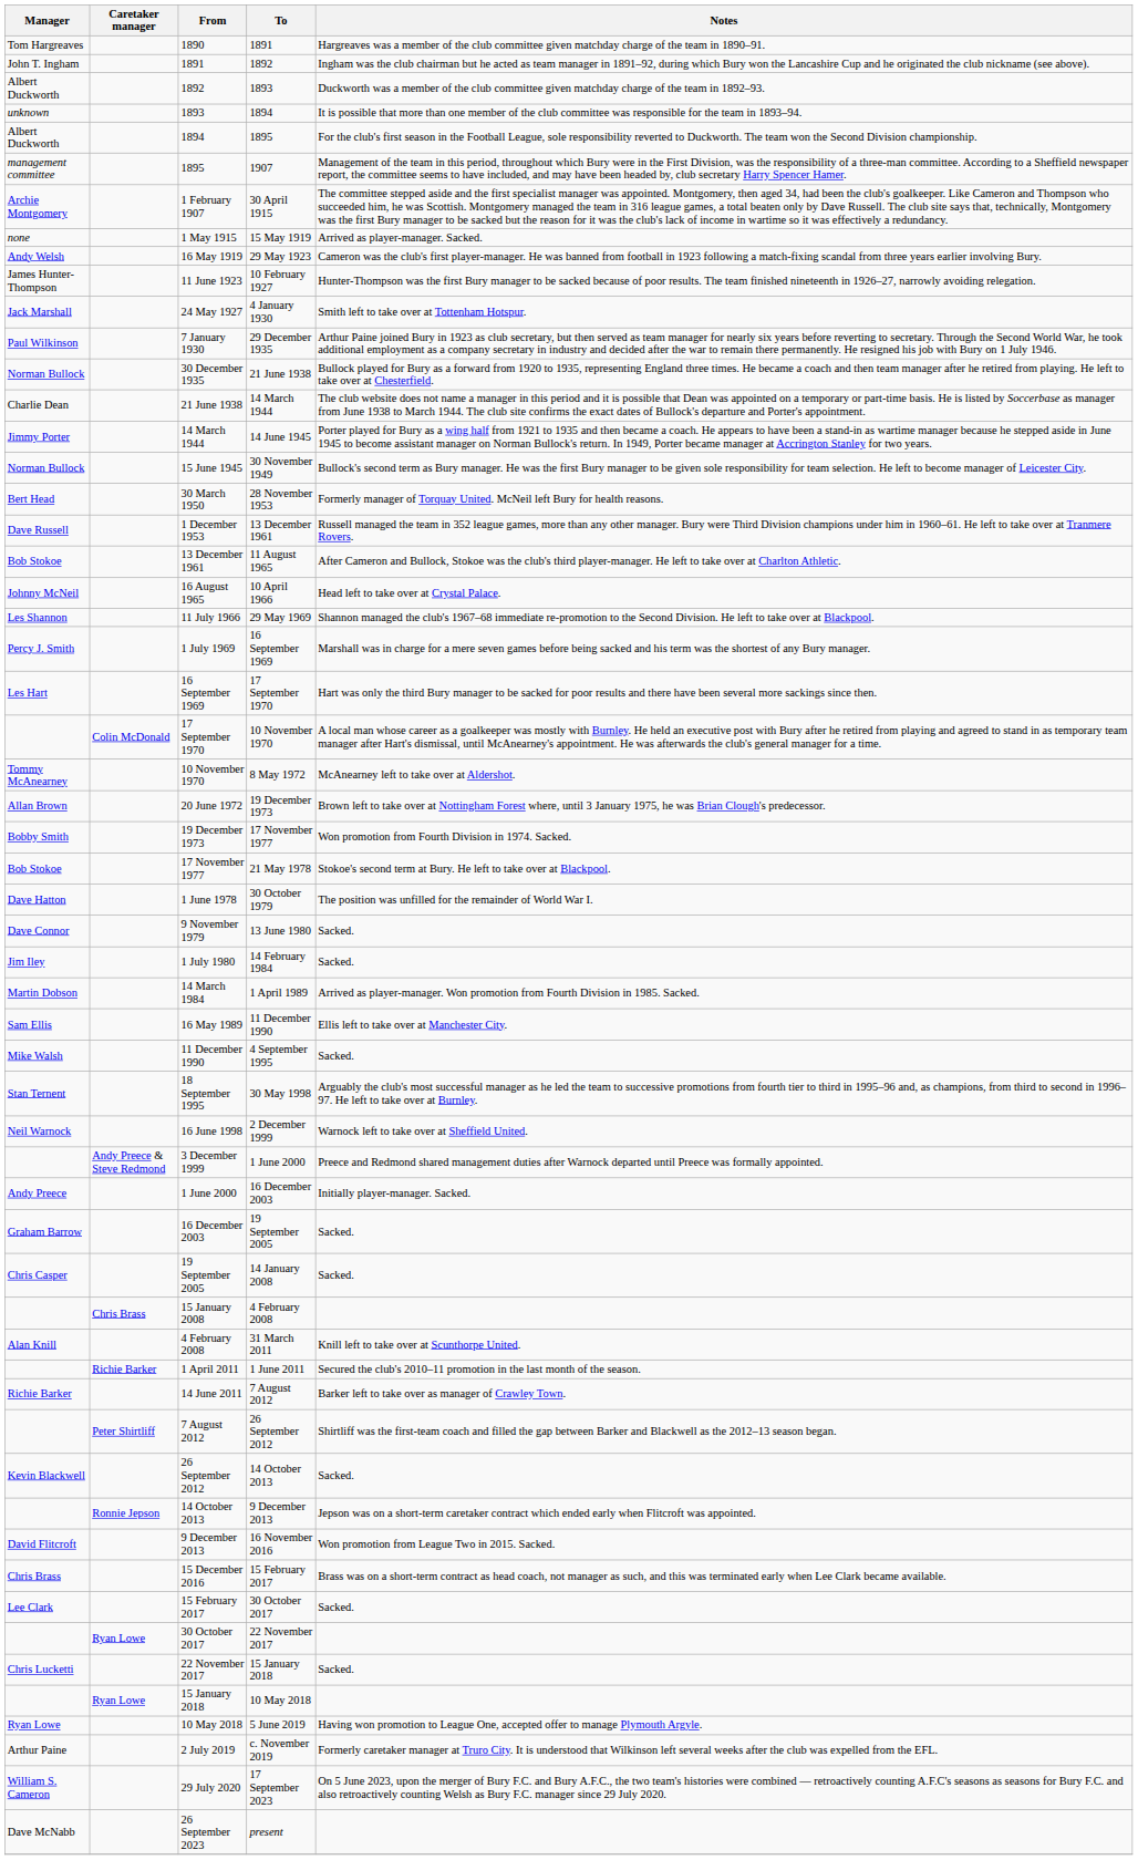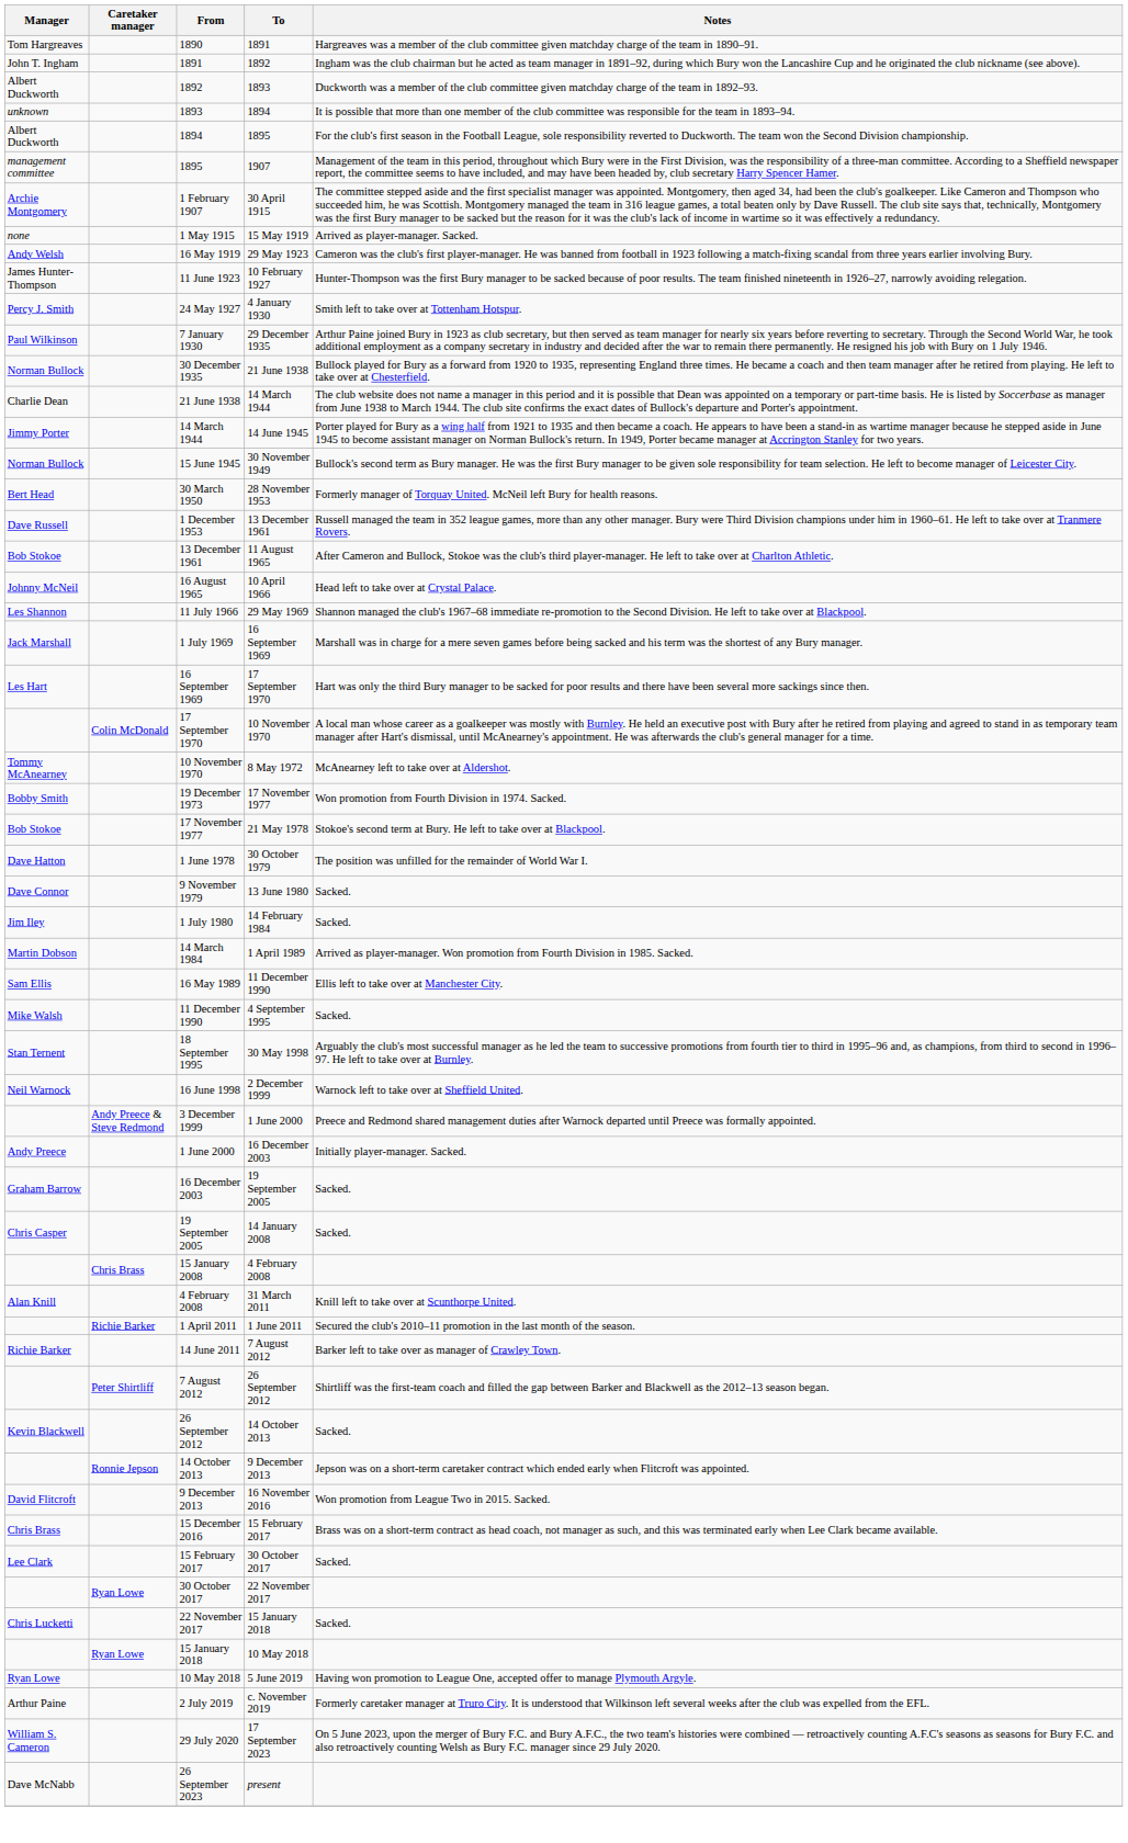 <table class="wikitable">
 <tr>
 <th>Manager</th>
 <th>Caretaker manager</th>
 <th>From</th>
 <th>To</th>
 <th>Notes</th>
 </tr>
 <tr>
 <td> Tom Hargreaves</td>
 <td></td>
 <td>1890</td>
 <td>1891</td>
 <td>Hargreaves was a member of the club committee given matchday charge of the team in 1890–91.</td>
 </tr>
 <tr>
 <td> John T. Ingham</td>
 <td></td>
 <td>1891</td>
 <td>1892</td>
 <td>Ingham was the club chairman but he acted as team manager in 1891–92, during which Bury won the Lancashire Cup and he originated the club nickname (see above).</td>
 </tr>
 <tr>
 <td> Albert Duckworth</td>
 <td></td>
 <td>1892</td>
 <td>1893</td>
 <td>Duckworth was a member of the club committee given matchday charge of the team in 1892–93.</td>
 </tr>
 <tr>
 <td><em>unknown</em></td>
 <td></td>
 <td>1893</td>
 <td>1894</td>
 <td>It is possible that more than one member of the club committee was responsible for the team in 1893–94.</td>
 </tr>
 <tr>
 <td> Albert Duckworth</td>
 <td></td>
 <td>1894</td>
 <td>1895</td>
 <td>For the club's first season in the Football League, sole responsibility reverted to Duckworth. The team won the Second Division championship.</td>
 </tr>
 <tr>
 <td><em>management committee</em></td>
 <td></td>
 <td>1895</td>
 <td>1907</td>
 <td>Management of the team in this period, throughout which Bury were in the First Division, was the responsibility of a three-man committee. According to a Sheffield newspaper report, the committee seems to have included, and may have been headed by, club secretary <a href='#'>Harry Spencer Hamer</a>.</td>
 </tr>
 <tr>
 <td> <a href='#'>Archie Montgomery</a></td>
 <td></td>
 <td>1 February 1907</td>
 <td>30 April 1915</td>
 <td>The committee stepped aside and the first specialist manager was appointed. Montgomery, then aged 34, had been the club's goalkeeper. Like Cameron and Thompson who succeeded him, he was Scottish. Montgomery managed the team in 316 league games, a total beaten only by Dave Russell. The club site says that, technically, Montgomery was the first Bury manager to be sacked but the reason for it was the club's lack of income in wartime so it was effectively a redundancy.</td>
 </tr>
 <tr>
 <td><em>none</em></td>
 <td></td>
 <td>1 May 1915</td>
 <td>15 May 1919</td>
 <td>Arrived as player-manager. Sacked.</td>
 </tr>
 <tr>
 <td> <a href='#'>Andy Welsh</a></td>
 <td></td>
 <td>16 May 1919</td>
 <td>29 May 1923</td>
 <td>Cameron was the club's first player-manager. He was banned from football in 1923 following a match-fixing scandal from three years earlier involving Bury.</td>
 </tr>
 <tr>
 <td> James Hunter-Thompson</td>
 <td></td>
 <td>11 June 1923</td>
 <td>10 February 1927</td>
 <td>Hunter-Thompson was the first Bury manager to be sacked because of poor results. The team finished nineteenth in 1926–27, narrowly avoiding relegation.</td>
 </tr>
 <tr>
-<td> <a href='#'>Jack Marshall</a></td>
+<td> <a href='#'>Percy J. Smith</a></td>
 <td></td>
 <td>24 May 1927</td>
 <td>4 January 1930</td>
 <td>Smith left to take over at <a href='#'>Tottenham Hotspur</a>.</td>
 </tr>
 <tr>
 <td> <a href='#'>Paul Wilkinson</a></td>
 <td></td>
 <td>7 January 1930</td>
 <td>29 December 1935</td>
 <td>Arthur Paine joined Bury in 1923 as club secretary, but then served as team manager for nearly six years before reverting to secretary. Through the Second World War, he took additional employment as a company secretary in industry and decided after the war to remain there permanently. He resigned his job with Bury on 1 July 1946.</td>
 </tr>
 <tr>
 <td> <a href='#'>Norman Bullock</a></td>
 <td></td>
 <td>30 December 1935</td>
 <td>21 June 1938</td>
 <td>Bullock played for Bury as a forward from 1920 to 1935, representing England three times. He became a coach and then team manager after he retired from playing. He left to take over at <a href='#'>Chesterfield</a>.</td>
 </tr>
 <tr>
 <td> Charlie Dean</td>
 <td></td>
 <td>21 June 1938</td>
 <td>14 March 1944</td>
 <td>The club website does not name a manager in this period and it is possible that Dean was appointed on a temporary or part-time basis. He is listed by <em>Soccerbase</em> as manager from June 1938 to March 1944. The club site confirms the exact dates of Bullock's departure and Porter's appointment.</td>
 </tr>
 <tr>
 <td> <a href='#'> Jimmy Porter</a></td>
 <td></td>
 <td>14 March 1944</td>
 <td>14 June 1945</td>
 <td>Porter played for Bury as a <a href='#'>wing half</a> from 1921 to 1935 and then became a coach. He appears to have been a stand-in as wartime manager because he stepped aside in June 1945 to become assistant manager on Norman Bullock's return. In 1949, Porter became manager at <a href='#'>Accrington Stanley</a> for two years.</td>
 </tr>
 <tr>
 <td> <a href='#'>Norman Bullock</a></td>
 <td></td>
 <td>15 June 1945</td>
 <td>30 November 1949</td>
 <td>Bullock's second term as Bury manager. He was the first Bury manager to be given sole responsibility for team selection. He left to become manager of <a href='#'>Leicester City</a>.</td>
 </tr>
 <tr>
 <td> <a href='#'>Bert Head</a></td>
 <td></td>
 <td>30 March 1950</td>
 <td>28 November 1953</td>
 <td>Formerly manager of <a href='#'>Torquay United</a>. McNeil left Bury for health reasons.</td>
 </tr>
 <tr>
 <td> <a href='#'>Dave Russell</a></td>
 <td></td>
 <td>1 December 1953</td>
 <td>13 December 1961</td>
 <td>Russell managed the team in 352 league games, more than any other manager. Bury were Third Division champions under him in 1960–61. He left to take over at <a href='#'>Tranmere Rovers</a>.</td>
 </tr>
 <tr>
 <td> <a href='#'>Bob Stokoe</a></td>
 <td></td>
 <td>13 December 1961</td>
 <td>11 August 1965</td>
 <td>After Cameron and Bullock, Stokoe was the club's third player-manager. He left to take over at <a href='#'>Charlton Athletic</a>.</td>
 </tr>
 <tr>
 <td> <a href='#'>Johnny McNeil</a></td>
 <td></td>
 <td>16 August 1965</td>
 <td>10 April 1966</td>
 <td>Head left to take over at <a href='#'>Crystal Palace</a>.</td>
 </tr>
 <tr>
 <td> <a href='#'>Les Shannon</a></td>
 <td></td>
 <td>11 July 1966</td>
 <td>29 May 1969</td>
 <td>Shannon managed the club's 1967–68 immediate re-promotion to the Second Division. He left to take over at <a href='#'>Blackpool</a>.</td>
 </tr>
 <tr>
-<td> <a href='#'>Percy J. Smith</a></td>
+<td> <a href='#'>Jack Marshall</a></td>
 <td></td>
 <td>1 July 1969</td>
 <td>16 September 1969</td>
 <td>Marshall was in charge for a mere seven games before being sacked and his term was the shortest of any Bury manager.</td>
 </tr>
 <tr>
 <td> <a href='#'>Les Hart</a></td>
 <td></td>
 <td>16 September 1969</td>
 <td>17 September 1970</td>
 <td>Hart was only the third Bury manager to be sacked for poor results and there have been several more sackings since then.</td>
 </tr>
 <tr>
 <td></td>
 <td> <a href='#'>Colin McDonald</a></td>
 <td>17 September 1970</td>
 <td>10 November 1970</td>
 <td>A local man whose career as a goalkeeper was mostly with <a href='#'>Burnley</a>. He held an executive post with Bury after he retired from playing and agreed to stand in as temporary team manager after Hart's dismissal, until McAnearney's appointment. He was afterwards the club's general manager for a time.</td>
 </tr>
 <tr>
 <td> <a href='#'>Tommy McAnearney</a></td>
 <td></td>
 <td>10 November 1970</td>
 <td>8 May 1972</td>
 <td>McAnearney left to take over at <a href='#'>Aldershot</a>.</td>
-</tr>
-<tr>
-<td> <a href='#'>Allan Brown</a></td>
-<td></td>
-<td>20 June 1972</td>
-<td>19 December 1973</td>
-<td>Brown left to take over at <a href='#'>Nottingham Forest</a> where, until 3 January 1975, he was <a href='#'>Brian Clough</a>'s predecessor.</td>
 </tr>
 <tr>
 <td> <a href='#'>Bobby Smith</a></td>
 <td></td>
 <td>19 December 1973</td>
 <td>17 November 1977</td>
 <td>Won promotion from Fourth Division in 1974. Sacked.</td>
 </tr>
 <tr>
 <td> <a href='#'>Bob Stokoe</a></td>
 <td></td>
 <td>17 November 1977</td>
 <td>21 May 1978</td>
 <td>Stokoe's second term at Bury. He left to take over at <a href='#'>Blackpool</a>.</td>
 </tr>
 <tr>
 <td> <a href='#'>Dave Hatton</a></td>
 <td></td>
 <td>1 June 1978</td>
 <td>30 October 1979</td>
 <td>The position was unfilled for the remainder of World War I.</td>
 </tr>
 <tr>
 <td> <a href='#'>Dave Connor</a></td>
 <td></td>
 <td>9 November 1979</td>
 <td>13 June 1980</td>
 <td>Sacked.</td>
 </tr>
 <tr>
 <td> <a href='#'>Jim Iley</a></td>
 <td></td>
 <td>1 July 1980</td>
 <td>14 February 1984</td>
 <td>Sacked.</td>
 </tr>
 <tr>
 <td> <a href='#'>Martin Dobson</a></td>
 <td></td>
 <td>14 March 1984</td>
 <td>1 April 1989</td>
 <td>Arrived as player-manager. Won promotion from Fourth Division in 1985. Sacked.</td>
 </tr>
 <tr>
 <td> <a href='#'>Sam Ellis</a></td>
 <td></td>
 <td>16 May 1989</td>
 <td>11 December 1990</td>
 <td>Ellis left to take over at <a href='#'>Manchester City</a>.</td>
 </tr>
 <tr>
 <td> <a href='#'>Mike Walsh</a></td>
 <td></td>
 <td>11 December 1990</td>
 <td>4 September 1995</td>
 <td>Sacked.</td>
 </tr>
 <tr>
 <td> <a href='#'>Stan Ternent</a></td>
 <td></td>
 <td>18 September 1995</td>
 <td>30 May 1998</td>
 <td>Arguably the club's most successful manager as he led the team to successive promotions from fourth tier to third in 1995–96 and, as champions, from third to second in 1996–97. He left to take over at <a href='#'>Burnley</a>.</td>
 </tr>
 <tr>
 <td> <a href='#'>Neil Warnock</a></td>
 <td></td>
 <td>16 June 1998</td>
 <td>2 December 1999</td>
 <td>Warnock left to take over at <a href='#'>Sheffield United</a>.</td>
 </tr>
 <tr>
 <td></td>
 <td> <a href='#'>Andy Preece</a> &  <a href='#'>Steve Redmond</a></td>
 <td>3 December 1999</td>
 <td>1 June 2000</td>
 <td>Preece and Redmond shared management duties after Warnock departed until Preece was formally appointed.</td>
 </tr>
 <tr>
 <td> <a href='#'>Andy Preece</a></td>
 <td></td>
 <td>1 June 2000</td>
 <td>16 December 2003</td>
 <td>Initially player-manager. Sacked.</td>
 </tr>
 <tr>
 <td> <a href='#'>Graham Barrow</a></td>
 <td></td>
 <td>16 December 2003</td>
 <td>19 September 2005</td>
 <td>Sacked.</td>
 </tr>
 <tr>
 <td> <a href='#'>Chris Casper</a></td>
 <td></td>
 <td>19 September 2005</td>
 <td>14 January 2008</td>
 <td>Sacked.</td>
 </tr>
 <tr>
 <td></td>
 <td> <a href='#'>Chris Brass</a></td>
 <td>15 January 2008</td>
 <td>4 February 2008</td>
 <td></td>
 </tr>
 <tr>
 <td> <a href='#'>Alan Knill</a></td>
 <td></td>
 <td>4 February 2008</td>
 <td>31 March 2011</td>
 <td>Knill left to take over at <a href='#'>Scunthorpe United</a>.</td>
 </tr>
 <tr>
 <td></td>
 <td> <a href='#'>Richie Barker</a></td>
 <td>1 April 2011</td>
 <td>1 June 2011</td>
 <td>Secured the club's 2010–11 promotion in the last month of the season.</td>
 </tr>
 <tr>
 <td> <a href='#'>Richie Barker</a></td>
 <td></td>
 <td>14 June 2011</td>
 <td>7 August 2012</td>
 <td>Barker left to take over as manager of <a href='#'>Crawley Town</a>.</td>
 </tr>
 <tr>
 <td></td>
 <td> <a href='#'>Peter Shirtliff</a></td>
 <td>7 August 2012</td>
 <td>26 September 2012</td>
 <td>Shirtliff was the first-team coach and filled the gap between Barker and Blackwell as the 2012–13 season began.</td>
 </tr>
 <tr>
 <td> <a href='#'>Kevin Blackwell</a></td>
 <td></td>
 <td>26 September 2012</td>
 <td>14 October 2013</td>
 <td>Sacked.</td>
 </tr>
 <tr>
 <td></td>
 <td> <a href='#'>Ronnie Jepson</a></td>
 <td>14 October 2013</td>
 <td>9 December 2013</td>
 <td>Jepson was on a short-term caretaker contract which ended early when Flitcroft was appointed.</td>
 </tr>
 <tr>
 <td> <a href='#'>David Flitcroft</a></td>
 <td></td>
 <td>9 December 2013</td>
 <td>16 November 2016</td>
 <td>Won promotion from League Two in 2015. Sacked.</td>
 </tr>
 <tr>
 <td> <a href='#'>Chris Brass</a></td>
 <td></td>
 <td>15 December 2016</td>
 <td>15 February 2017</td>
 <td>Brass was on a short-term contract as head coach, not manager as such, and this was terminated early when Lee Clark became available.</td>
 </tr>
 <tr>
 <td> <a href='#'>Lee Clark</a></td>
 <td></td>
 <td>15 February 2017</td>
 <td>30 October 2017</td>
 <td>Sacked.</td>
 </tr>
 <tr>
 <td></td>
 <td> <a href='#'>Ryan Lowe</a></td>
 <td>30 October 2017</td>
 <td>22 November 2017</td>
 <td></td>
 </tr>
 <tr>
 <td> <a href='#'>Chris Lucketti</a></td>
 <td></td>
 <td>22 November 2017</td>
 <td>15 January 2018</td>
 <td>Sacked.</td>
 </tr>
 <tr>
 <td></td>
 <td> <a href='#'>Ryan Lowe</a></td>
 <td>15 January 2018</td>
 <td>10 May 2018</td>
 <td></td>
 </tr>
 <tr>
 <td> <a href='#'>Ryan Lowe</a></td>
 <td></td>
 <td>10 May 2018</td>
 <td>5 June 2019</td>
 <td>Having won promotion to League One, accepted offer to manage <a href='#'>Plymouth Argyle</a>.</td>
 </tr>
 <tr>
 <td> Arthur Paine</td>
 <td></td>
 <td>2 July 2019</td>
 <td>c. November 2019</td>
 <td>Formerly caretaker manager at <a href='#'>Truro City</a>. It is understood that Wilkinson left several weeks after the club was expelled from the EFL.</td>
 </tr>
 <tr>
 <td> <a href='#'>William S. Cameron</a></td>
 <td></td>
 <td>29 July 2020</td>
 <td>17 September 2023</td>
 <td>On 5 June 2023, upon the merger of Bury F.C. and Bury A.F.C., the two team's histories were combined — retroactively counting A.F.C's seasons as seasons for Bury F.C. and also retroactively counting Welsh as Bury F.C. manager since 29 July 2020.</td>
 </tr>
 <tr>
 <td> Dave McNabb</td>
 <td></td>
 <td>26 September 2023</td>
 <td><em>present</em></td>
 <td></td>
 </tr>
 <tr>
 </tr>
 </table>
